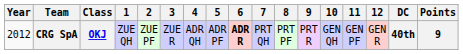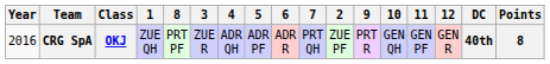 <table class="wikitable" style="text-align:center; font-size:85%">
 <tr>
 <th>Year</th>
 <th>Team</th>
 <th>Class</th>
 <th>1</th>
-<th>2</th>
+<th>8</th>
 <th>3</th>
 <th>4</th>
 <th>5</th>
 <th>6</th>
 <th>7</th>
-<th>8</th>
+<th>2</th>
 <th>9</th>
 <th>10</th>
 <th>11</th>
 <th>12</th>
 <th>DC</th>
 <th>Points</th>
 </tr>
 <tr>
-<td>2012</td>
+<td>2016</td>
 <th nowrap>CRG SpA</th>
 <th><a href='#'>OKJ</a></th>
 <td style="background:#CFCFFF;">ZUE<br>QH<br></td>
-<td style="background:#DFFFDF;">ZUE<br>PF<br></td>
+<td style="background:#DFFFDF;">PRT<br>PF<br></td>
 <td style="background:#CFCFFF;">ZUE<br>R<br></td>
 <td style="background:#CFCFFF;">ADR<br>QH<br></td>
 <td style="background:#CFCFFF;">ADR<br>PF<br></td>
-<td style="background:#FFCFCF;"><strong>ADR<br>R<br></strong></td>
+<td style="background:#FFCFCF;">ADR<br>R<br></td>
 <td style="background:#CFCFFF;">PRT<br>QH<br></td>
-<td style="background:#DFFFDF;">PRT<br>PF<br></td>
+<td style="background:#DFFFDF;">ZUE<br>PF<br></td>
 <td style="background:#EFCFFF;">PRT<br>R<br></td>
 <td style="background:#CFCFFF;">GEN<br>QH<br></td>
 <td style="background:#CFCFFF;">GEN<br>PF<br></td>
 <td style="background:#FFCFCF;">GEN<br>R<br></td>
 <th>40th</th>
-<th>9</th>
+<th>8</th>
 </tr>
 </table>
